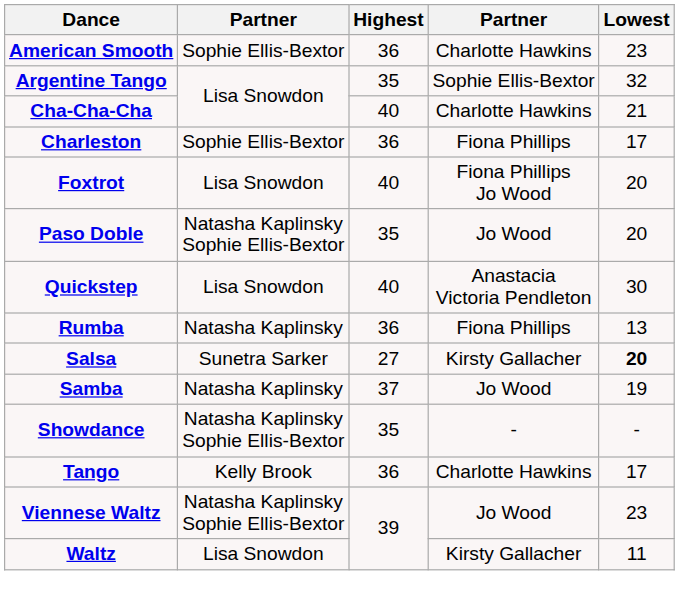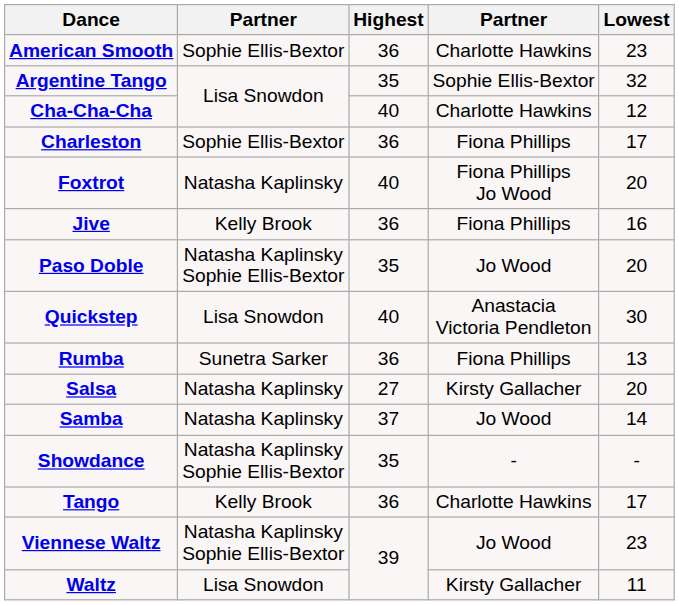 <table class="wikitable sortable collapsed">
 <tr style="text-align:Center; background:#cc;">
 <th>Dance</th>
 <th>Partner</th>
 <th>Highest</th>
 <th>Partner</th>
 <th>Lowest</th>
 </tr>
 <tr style="text-align: center; background:#faf6f6;">
 <td><strong><a href='#'>American Smooth</a></strong></td>
 <td>Sophie Ellis-Bextor</td>
 <td>36</td>
 <td>Charlotte Hawkins</td>
 <td>23</td>
 </tr>
 <tr style="text-align: center; background:#faf6f6;">
 <td><strong><a href='#'>Argentine Tango</a></strong></td>
 <td rowspan="2">Lisa Snowdon</td>
 <td>35</td>
 <td>Sophie Ellis-Bextor</td>
 <td>32</td>
 </tr>
 <tr style="text-align: center; background:#faf6f6;">
 <td><strong><a href='#'>Cha-Cha-Cha</a></strong></td>
 <td>40</td>
 <td>Charlotte Hawkins</td>
-<td>21</td>
+<td>12</td>
 </tr>
 <tr style="text-align: center; background:#faf6f6;">
 <td><strong><a href='#'>Charleston</a></strong></td>
 <td>Sophie Ellis-Bextor</td>
 <td>36</td>
 <td>Fiona Phillips</td>
 <td>17</td>
 </tr>
 <tr style="text-align: center; background:#faf6f6;">
 <td><strong><a href='#'>Foxtrot</a></strong></td>
-<td>Lisa Snowdon</td>
+<td>Natasha Kaplinsky</td>
 <td>40</td>
 <td>Fiona Phillips<br>Jo Wood</td>
 <td>20</td>
+</tr>
+<tr style="text-align: center; background:#faf6f6;">
+<td><strong><a href='#'>Jive</a></strong></td>
+<td>Kelly Brook</td>
+<td>36</td>
+<td>Fiona Phillips</td>
+<td>16</td>
 </tr>
 <tr style="text-align: center; background:#faf6f6;">
 <td><strong><a href='#'>Paso Doble</a></strong></td>
 <td>Natasha Kaplinsky<br>Sophie Ellis-Bextor</td>
 <td>35</td>
 <td>Jo Wood</td>
 <td>20</td>
 </tr>
 <tr style="text-align: center; background:#faf6f6;">
 <td><strong><a href='#'>Quickstep</a></strong></td>
 <td>Lisa Snowdon</td>
 <td>40</td>
 <td>Anastacia<br>Victoria Pendleton</td>
 <td>30</td>
 </tr>
 <tr style="text-align: center; background:#faf6f6;">
 <td><strong><a href='#'>Rumba</a></strong></td>
-<td>Natasha Kaplinsky</td>
+<td>Sunetra Sarker</td>
 <td>36</td>
 <td>Fiona Phillips</td>
 <td>13</td>
 </tr>
 <tr style="text-align: center; background:#faf6f6;">
 <td><strong><a href='#'>Salsa</a></strong></td>
-<td>Sunetra Sarker</td>
+<td>Natasha Kaplinsky</td>
 <td>27</td>
 <td>Kirsty Gallacher</td>
-<td><strong>20</strong></td>
+<td>20</td>
 </tr>
 <tr style="text-align: center; background:#faf6f6;">
 <td><strong><a href='#'>Samba</a></strong></td>
 <td>Natasha Kaplinsky</td>
 <td>37</td>
 <td>Jo Wood</td>
-<td>19</td>
+<td>14</td>
 </tr>
 <tr style="text-align: center; background:#faf6f6;">
 <td><strong><a href='#'>Showdance</a></strong></td>
 <td>Natasha Kaplinsky<br>Sophie Ellis-Bextor</td>
 <td>35</td>
 <td>-</td>
 <td>-</td>
 </tr>
 <tr style="text-align: center; background:#faf6f6;">
 <td><strong><a href='#'>Tango</a></strong></td>
 <td>Kelly Brook</td>
 <td>36</td>
 <td>Charlotte Hawkins</td>
 <td>17</td>
 </tr>
 <tr style="text-align: center; background:#faf6f6;">
 <td><strong><a href='#'>Viennese Waltz</a></strong></td>
 <td>Natasha Kaplinsky<br>Sophie Ellis-Bextor</td>
 <td rowspan="2">39</td>
 <td>Jo Wood</td>
 <td>23</td>
 </tr>
 <tr style="text-align: center; background:#faf6f6;">
 <td><strong><a href='#'>Waltz</a></strong></td>
 <td>Lisa Snowdon</td>
 <td>Kirsty Gallacher</td>
 <td>11</td>
 </tr>
 </table>
